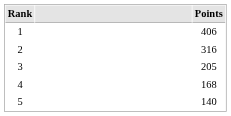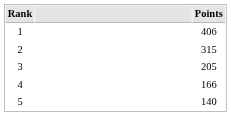 <table cellspacing="1" cellpadding="3" style="border:1px solid #AAAAAA;font-size:86%">
 <tr bgcolor="#E4E4E4">
 <th style="border-bottom:1px solid #AAAAAA" width=10>Rank</th>
 <th style="border-bottom:1px solid #AAAAAA" width=200></th>
 <th style="border-bottom:1px solid #AAAAAA" width=20>Points</th>
 </tr>
 <tr>
 <td align="center">1</td>
 <td></td>
 <td align=center>406</td>
 </tr>
 <tr>
 <td align="center">2</td>
 <td></td>
-<td align=center>316</td>
+<td align=center>315</td>
 </tr>
 <tr>
 <td align="center">3</td>
 <td></td>
 <td align=center>205</td>
 </tr>
 <tr>
 <td align="center">4</td>
 <td></td>
-<td align=center>168</td>
+<td align=center>166</td>
 </tr>
 <tr>
 <td align="center">5</td>
 <td></td>
 <td align=center>140</td>
 </tr>
 </table>
